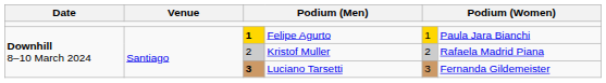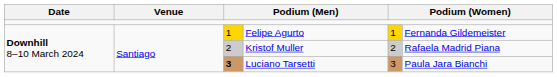 <table class="wikitable" width=70%>
 <tr>
 <th>Date</th>
 <th width=20%>Venue</th>
 <th colspan=2 width=30%>Podium (Men)</th>
 <th colspan=2 width=30%>Podium (Women)</th>
 </tr>
 <tr>
 <td colspan=6></td>
 </tr>
 <tr>
 <td rowspan=3><strong>Downhill</strong> <br> 8–10 March 2024</td>
 <td rowspan=3><br><a href='#'>Santiago</a></td>
-<td bgcolor=FFD700><strong>1</strong></td>
+<td bgcolor=FFD700>1</td>
 <td><a href='#'>Felipe Agurto</a></td>
 <td bgcolor=FFD700>1</td>
-<td><a href='#'>Paula Jara Bianchi</a></td>
+<td><a href='#'>Fernanda Gildemeister</a></td>
 </tr>
 <tr>
 <td bgcolor=CCCCCC>2</td>
 <td><a href='#'>Kristof Muller</a></td>
 <td bgcolor=CCCCCC>2</td>
 <td><a href='#'>Rafaela Madrid Piana</a></td>
 </tr>
 <tr>
 <td bgcolor=CC9966><strong>3</strong></td>
 <td><a href='#'>Luciano Tarsetti</a></td>
 <td bgcolor=CC9966>3</td>
-<td><a href='#'>Fernanda Gildemeister</a></td>
+<td><a href='#'>Paula Jara Bianchi</a></td>
 </tr>
 </table>
